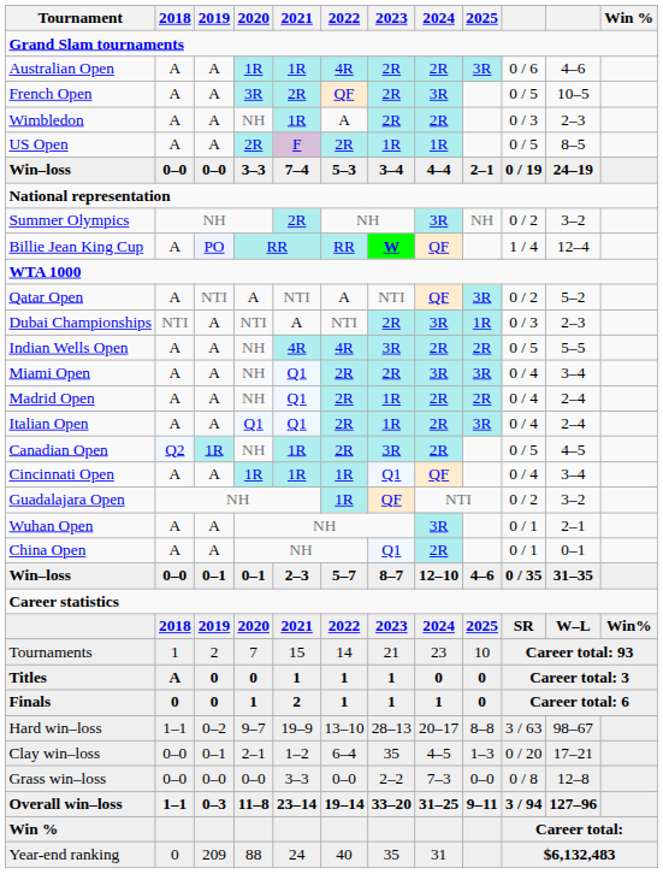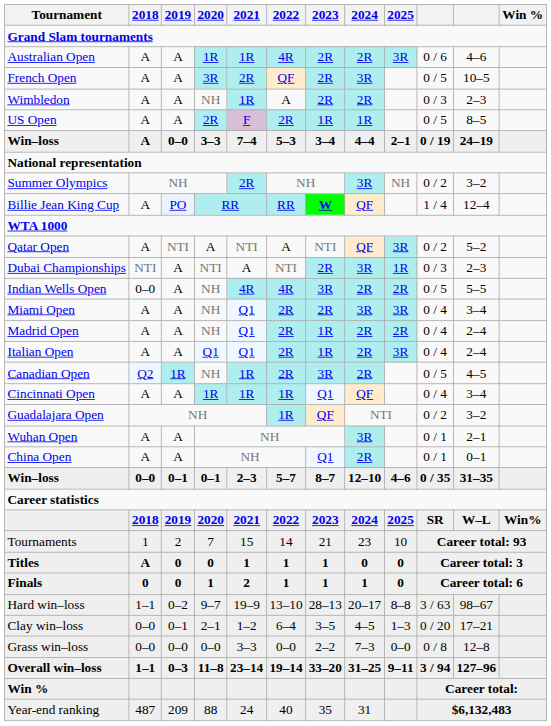 <table class=wikitable style="text-align:center">
 <tr>
 <th>Tournament</th>
 <th><a href='#'>2018</a></th>
 <th><a href='#'>2019</a></th>
 <th><a href='#'>2020</a></th>
 <th><a href='#'>2021</a></th>
 <th><a href='#'>2022</a></th>
 <th><a href='#'>2023</a></th>
 <th><a href='#'>2024</a></th>
 <th><a href='#'>2025</a></th>
 <th></th>
 <th></th>
 <th>Win %</th>
 </tr>
 <tr>
 <td colspan="12" style="text-align:left"><strong><a href='#'>Grand Slam tournaments</a></strong></td>
 </tr>
 <tr>
 <td style="text-align:left"><a href='#'>Australian Open</a></td>
 <td>A</td>
 <td>A</td>
 <td style="background:#afeeee"><a href='#'>1R</a></td>
 <td style="background:#afeeee"><a href='#'>1R</a></td>
 <td style="background:#afeeee"><a href='#'>4R</a></td>
 <td style="background:#afeeee"><a href='#'>2R</a></td>
 <td style="background:#afeeee"><a href='#'>2R</a></td>
 <td style="background:#afeeee"><a href='#'>3R</a></td>
 <td>0 / 6</td>
 <td>4–6</td>
 <td></td>
 </tr>
 <tr>
 <td style="text-align:left"><a href='#'>French Open</a></td>
 <td>A</td>
 <td>A</td>
 <td style="background:#afeeee"><a href='#'>3R</a></td>
 <td style="background:#afeeee"><a href='#'>2R</a></td>
 <td style="background:#ffebcd"><a href='#'>QF</a></td>
 <td style="background:#afeeee"><a href='#'>2R</a></td>
 <td style="background:#afeeee"><a href='#'>3R</a></td>
 <td></td>
 <td>0 / 5</td>
 <td>10–5</td>
 <td></td>
 </tr>
 <tr>
 <td style="text-align:left"><a href='#'>Wimbledon</a></td>
 <td>A</td>
 <td>A</td>
 <td style=color:#767676>NH</td>
 <td style="background:#afeeee"><a href='#'>1R</a></td>
 <td>A</td>
 <td style="background:#afeeee"><a href='#'>2R</a></td>
 <td style="background:#afeeee"><a href='#'>2R</a></td>
 <td></td>
 <td>0 / 3</td>
 <td>2–3</td>
 <td></td>
 </tr>
 <tr>
 <td style="text-align:left"><a href='#'>US Open</a></td>
 <td>A</td>
 <td>A</td>
 <td style="background:#afeeee"><a href='#'>2R</a></td>
 <td style="background:thistle"><a href='#'>F</a></td>
 <td style="background:#afeeee"><a href='#'>2R</a></td>
 <td style="background:#afeeee"><a href='#'>1R</a></td>
 <td style="background:#afeeee"><a href='#'>1R</a></td>
 <td></td>
 <td>0 / 5</td>
 <td>8–5</td>
 <td></td>
 </tr>
 <tr style="background:#efefef;font-weight:bold">
 <td style="text-align:left">Win–loss</td>
-<td>0–0</td>
+<td>A</td>
 <td>0–0</td>
 <td>3–3</td>
 <td>7–4</td>
 <td>5–3</td>
 <td>3–4</td>
 <td>4–4</td>
 <td>2–1</td>
 <td>0 / 19</td>
 <td>24–19</td>
 <td></td>
 </tr>
 <tr>
 <td colspan="12" style="text-align:left"><strong>National representation</strong></td>
 </tr>
 <tr>
 <td style="text-align:left"><a href='#'>Summer Olympics</a></td>
 <td colspan=3 style=color:#767676>NH</td>
 <td style="background:#afeeee"><a href='#'>2R</a></td>
 <td colspan=2 style=color:#767676>NH</td>
 <td style="background:#afeeee"><a href='#'>3R</a></td>
 <td style=color:#767676>NH</td>
 <td>0 / 2</td>
 <td>3–2</td>
 <td></td>
 </tr>
 <tr>
 <td style="text-align:left"><a href='#'>Billie Jean King Cup</a></td>
 <td>A</td>
 <td style="background:#ecf2ff"><a href='#'>PO</a></td>
 <td colspan="2" style="background:#afeeee"><a href='#'>RR</a></td>
 <td style="background:#afeeee"><a href='#'>RR</a></td>
 <td style="background:lime"><strong><a href='#'>W</a></strong></td>
 <td style="background:#ffebcd"><a href='#'>QF</a></td>
 <td></td>
 <td>1 / 4</td>
 <td>12–4</td>
 <td></td>
 </tr>
 <tr>
 <td colspan="12" style="text-align:left"><strong><a href='#'>WTA 1000</a></strong></td>
 </tr>
 <tr>
 <td style="text-align:left"><a href='#'>Qatar Open</a></td>
 <td>A</td>
 <td style=color:#767676>NTI</td>
 <td>A</td>
 <td style=color:#767676>NTI</td>
 <td>A</td>
 <td style=color:#767676>NTI</td>
 <td style="background:#ffebcd"><a href='#'>QF</a></td>
 <td style="background:#afeeee"><a href='#'>3R</a></td>
 <td>0 / 2</td>
 <td>5–2</td>
 <td></td>
 </tr>
 <tr>
 <td style="text-align:left"><a href='#'>Dubai Championships</a></td>
 <td style=color:#767676>NTI</td>
 <td>A</td>
 <td style=color:#767676>NTI</td>
 <td>A</td>
 <td style=color:#767676>NTI</td>
 <td style="background:#afeeee"><a href='#'>2R</a></td>
 <td style="background:#afeeee"><a href='#'>3R</a></td>
 <td style="background:#afeeee"><a href='#'>1R</a></td>
 <td>0 / 3</td>
 <td>2–3</td>
 <td></td>
 </tr>
 <tr>
 <td style="text-align:left"><a href='#'>Indian Wells Open</a></td>
-<td>A</td>
+<td>0–0</td>
 <td>A</td>
 <td style=color:#767676>NH</td>
 <td style="background:#afeeee"><a href='#'>4R</a></td>
 <td style="background:#afeeee"><a href='#'>4R</a></td>
 <td style="background:#afeeee"><a href='#'>3R</a></td>
 <td style="background:#afeeee"><a href='#'>2R</a></td>
 <td style="background:#afeeee"><a href='#'>2R</a></td>
 <td>0 / 5</td>
 <td>5–5</td>
 <td></td>
 </tr>
 <tr>
 <td style="text-align:left"><a href='#'>Miami Open</a></td>
 <td>A</td>
 <td>A</td>
 <td style=color:#767676>NH</td>
 <td style="background:#f0f8ff"><a href='#'>Q1</a></td>
 <td style="background:#afeeee"><a href='#'>2R</a></td>
 <td style="background:#afeeee"><a href='#'>2R</a></td>
 <td style="background:#afeeee"><a href='#'>3R</a></td>
 <td style="background:#afeeee"><a href='#'>3R</a></td>
 <td>0 / 4</td>
 <td>3–4</td>
 <td></td>
 </tr>
 <tr>
 <td style="text-align:left"><a href='#'>Madrid Open</a></td>
 <td>A</td>
 <td>A</td>
 <td style=color:#767676>NH</td>
 <td style="background:#f0f8ff"><a href='#'>Q1</a></td>
 <td style="background:#afeeee"><a href='#'>2R</a></td>
 <td style="background:#afeeee"><a href='#'>1R</a></td>
 <td style="background:#afeeee"><a href='#'>2R</a></td>
 <td style="background:#afeeee"><a href='#'>2R</a></td>
 <td>0 / 4</td>
 <td>2–4</td>
 <td></td>
 </tr>
 <tr>
 <td style="text-align:left"><a href='#'>Italian Open</a></td>
 <td>A</td>
 <td>A</td>
 <td style="background:#f0f8ff"><a href='#'>Q1</a></td>
 <td style="background:#f0f8ff"><a href='#'>Q1</a></td>
 <td style="background:#afeeee"><a href='#'>2R</a></td>
 <td style="background:#afeeee"><a href='#'>1R</a></td>
 <td style="background:#afeeee"><a href='#'>2R</a></td>
 <td style="background:#afeeee"><a href='#'>3R</a></td>
 <td>0 / 4</td>
 <td>2–4</td>
 <td></td>
 </tr>
 <tr>
 <td style="text-align:left"><a href='#'>Canadian Open</a></td>
 <td style="background:#f0f8ff"><a href='#'>Q2</a></td>
 <td style="background:#afeeee"><a href='#'>1R</a></td>
 <td style=color:#767676>NH</td>
 <td style="background:#afeeee"><a href='#'>1R</a></td>
 <td style="background:#afeeee"><a href='#'>2R</a></td>
 <td style="background:#afeeee"><a href='#'>3R</a></td>
 <td style="background:#afeeee"><a href='#'>2R</a></td>
 <td></td>
 <td>0 / 5</td>
 <td>4–5</td>
 <td></td>
 </tr>
 <tr>
 <td style="text-align:left"><a href='#'>Cincinnati Open</a></td>
 <td>A</td>
 <td>A</td>
 <td style="background:#afeeee"><a href='#'>1R</a></td>
 <td style="background:#afeeee"><a href='#'>1R</a></td>
 <td style="background:#afeeee"><a href='#'>1R</a></td>
 <td style="background:#f0f8ff"><a href='#'>Q1</a></td>
 <td style="background:#ffebcd"><a href='#'>QF</a></td>
 <td></td>
 <td>0 / 4</td>
 <td>3–4</td>
 <td></td>
 </tr>
 <tr>
 <td style="text-align:left"><a href='#'>Guadalajara Open</a></td>
 <td colspan=4 style=color:#767676>NH</td>
 <td style="background:#afeeee"><a href='#'>1R</a></td>
 <td style="background:#ffebcd"><a href='#'>QF</a></td>
 <td colspan=2 style=color:#767676>NTI</td>
 <td>0 / 2</td>
 <td>3–2</td>
 <td></td>
 </tr>
 <tr>
 <td style="text-align:left"><a href='#'>Wuhan Open</a></td>
 <td>A</td>
 <td>A</td>
 <td colspan=4 style=color:#767676>NH</td>
 <td style="background:#afeeee"><a href='#'>3R</a></td>
 <td></td>
 <td>0 / 1</td>
 <td>2–1</td>
 <td></td>
 </tr>
 <tr>
 <td style="text-align:left"><a href='#'>China Open</a></td>
 <td>A</td>
 <td>A</td>
 <td colspan=3 style=color:#767676>NH</td>
 <td style="background:#f0f8ff"><a href='#'>Q1</a></td>
 <td style="background:#afeeee"><a href='#'>2R</a></td>
 <td></td>
 <td>0 / 1</td>
 <td>0–1</td>
 <td></td>
 </tr>
 <tr style="background:#efefef;font-weight:bold">
 <td style="text-align:left">Win–loss</td>
 <td>0–0</td>
 <td>0–1</td>
 <td>0–1</td>
 <td>2–3</td>
 <td>5–7</td>
 <td>8–7</td>
 <td>12–10</td>
 <td>4–6</td>
 <td>0 / 35</td>
 <td>31–35</td>
 <td></td>
 </tr>
 <tr>
 <td colspan="12" style="text-align:left"><strong>Career statistics</strong></td>
 </tr>
 <tr style="background:#efefef;font-weight:bold">
 <td></td>
 <td><a href='#'>2018</a></td>
 <td><a href='#'>2019</a></td>
 <td><a href='#'>2020</a></td>
 <td><a href='#'>2021</a></td>
 <td><a href='#'>2022</a></td>
 <td><a href='#'>2023</a></td>
 <td><a href='#'>2024</a></td>
 <td><a href='#'>2025</a></td>
 <td>SR</td>
 <td>W–L</td>
 <td>Win%</td>
 </tr>
 <tr style="background:#efefef">
 <td style="text-align:left">Tournaments</td>
 <td>1</td>
 <td>2</td>
 <td>7</td>
 <td>15</td>
 <td>14</td>
 <td>21</td>
 <td>23</td>
 <td>10</td>
 <td colspan="3"><strong>Career total: 93</strong></td>
 </tr>
 <tr style="background:#efefef;font-weight:bold">
 <td style="text-align:left">Titles</td>
 <td>A</td>
 <td>0</td>
 <td>0</td>
 <td>1</td>
 <td>1</td>
 <td>1</td>
 <td>0</td>
 <td>0</td>
 <td colspan=3>Career total: 3</td>
 </tr>
 <tr style="background:#efefef;font-weight:bold">
 <td style="text-align:left">Finals</td>
 <td>0</td>
 <td>0</td>
 <td>1</td>
 <td>2</td>
 <td>1</td>
 <td>1</td>
 <td>1</td>
 <td>0</td>
 <td colspan=3>Career total: 6</td>
 </tr>
 <tr style="background:#efefef">
 <td style="text-align:left">Hard win–loss</td>
 <td>1–1</td>
 <td>0–2</td>
 <td>9–7</td>
 <td>19–9</td>
 <td>13–10</td>
 <td>28–13</td>
 <td>20–17</td>
 <td>8–8</td>
 <td>3 / 63</td>
 <td>98–67</td>
 <td></td>
 </tr>
 <tr style="background:#efefef">
 <td style="text-align:left">Clay win–loss</td>
 <td>0–0</td>
 <td>0–1</td>
 <td>2–1</td>
 <td>1–2</td>
 <td>6–4</td>
-<td>35</td>
+<td>3–5</td>
 <td>4–5</td>
 <td>1–3</td>
 <td>0 / 20</td>
 <td>17–21</td>
 <td></td>
 </tr>
 <tr style="background:#efefef">
 <td style="text-align:left">Grass win–loss</td>
 <td>0–0</td>
 <td>0–0</td>
 <td>0–0</td>
 <td>3–3</td>
 <td>0–0</td>
 <td>2–2</td>
 <td>7–3</td>
 <td>0–0</td>
 <td>0 / 8</td>
 <td>12–8</td>
 <td></td>
 </tr>
 <tr style="background:#efefef;font-weight:bold">
 <td style="text-align:left">Overall win–loss</td>
 <td>1–1</td>
 <td>0–3</td>
 <td>11–8</td>
 <td>23–14</td>
 <td>19–14</td>
 <td>33–20</td>
 <td>31–25</td>
 <td>9–11</td>
 <td>3 / 94</td>
 <td>127–96</td>
 <td></td>
 </tr>
 <tr style="background:#efefef;font-weight:bold">
 <td style="text-align:left">Win %</td>
 <td></td>
 <td></td>
 <td></td>
 <td></td>
 <td></td>
 <td></td>
 <td></td>
 <td></td>
 <td colspan="3">Career total: </td>
 </tr>
 <tr style="background:#efefef">
 <td style="text-align:left">Year-end ranking</td>
-<td>0</td>
+<td>487</td>
 <td>209</td>
 <td>88</td>
 <td>24</td>
 <td>40</td>
 <td>35</td>
 <td>31</td>
 <td></td>
 <td colspan="3"><strong>$6,132,483</strong></td>
 </tr>
 </table>
